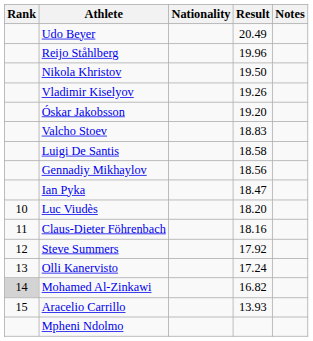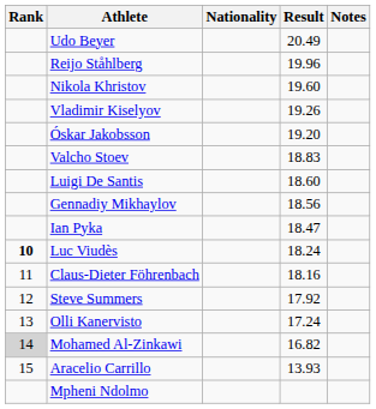 <table class="wikitable sortable" style="text-align:center">
 <tr>
 <th>Rank</th>
 <th>Athlete</th>
 <th>Nationality</th>
 <th>Result</th>
 <th>Notes</th>
 </tr>
 <tr>
 <td></td>
 <td align=left><a href='#'>Udo Beyer</a></td>
 <td align=left></td>
 <td>20.49</td>
 <td></td>
 </tr>
 <tr>
 <td></td>
 <td align=left><a href='#'>Reijo Ståhlberg</a></td>
 <td align=left></td>
 <td>19.96</td>
 <td></td>
 </tr>
 <tr>
 <td></td>
 <td align=left><a href='#'>Nikola Khristov</a></td>
 <td align=left></td>
-<td>19.50</td>
+<td>19.60</td>
 <td></td>
 </tr>
 <tr>
 <td></td>
 <td align=left><a href='#'>Vladimir Kiselyov</a></td>
 <td align=left></td>
 <td>19.26</td>
 <td></td>
 </tr>
 <tr>
 <td></td>
 <td align=left><a href='#'>Óskar Jakobsson</a></td>
 <td align=left></td>
 <td>19.20</td>
 <td></td>
 </tr>
 <tr>
 <td></td>
 <td align=left><a href='#'>Valcho Stoev</a></td>
 <td align=left></td>
 <td>18.83</td>
 <td></td>
 </tr>
 <tr>
 <td></td>
 <td align=left><a href='#'>Luigi De Santis</a></td>
 <td align=left></td>
-<td>18.58</td>
+<td>18.60</td>
 <td></td>
 </tr>
 <tr>
 <td></td>
 <td align=left><a href='#'>Gennadiy Mikhaylov</a></td>
 <td align=left></td>
 <td>18.56</td>
 <td></td>
 </tr>
 <tr>
 <td></td>
 <td align=left><a href='#'>Ian Pyka</a></td>
 <td align=left></td>
 <td>18.47</td>
 <td></td>
 </tr>
 <tr>
-<td>10</td>
+<td><strong>10</strong></td>
 <td align=left><a href='#'>Luc Viudès</a></td>
 <td align=left></td>
-<td>18.20</td>
+<td>18.24</td>
 <td></td>
 </tr>
 <tr>
 <td>11</td>
 <td align=left><a href='#'>Claus-Dieter Föhrenbach</a></td>
 <td align=left></td>
 <td>18.16</td>
 <td></td>
 </tr>
 <tr>
 <td>12</td>
 <td align=left><a href='#'>Steve Summers</a></td>
 <td align=left></td>
 <td>17.92</td>
 <td></td>
 </tr>
 <tr>
 <td>13</td>
 <td align=left><a href='#'>Olli Kanervisto</a></td>
 <td align=left></td>
 <td>17.24</td>
 <td></td>
 </tr>
 <tr>
 <td style="background: lightgrey;">14</td>
 <td align=left><a href='#'>Mohamed Al-Zinkawi</a></td>
 <td align=left></td>
 <td>16.82</td>
 <td></td>
 </tr>
 <tr>
 <td>15</td>
 <td align=left><a href='#'>Aracelio Carrillo</a></td>
 <td align=left></td>
 <td>13.93</td>
 <td></td>
 </tr>
 <tr>
 <td></td>
 <td align=left><a href='#'>Mpheni Ndolmo</a></td>
 <td align=left></td>
 <td></td>
 <td></td>
 </tr>
 </table>
